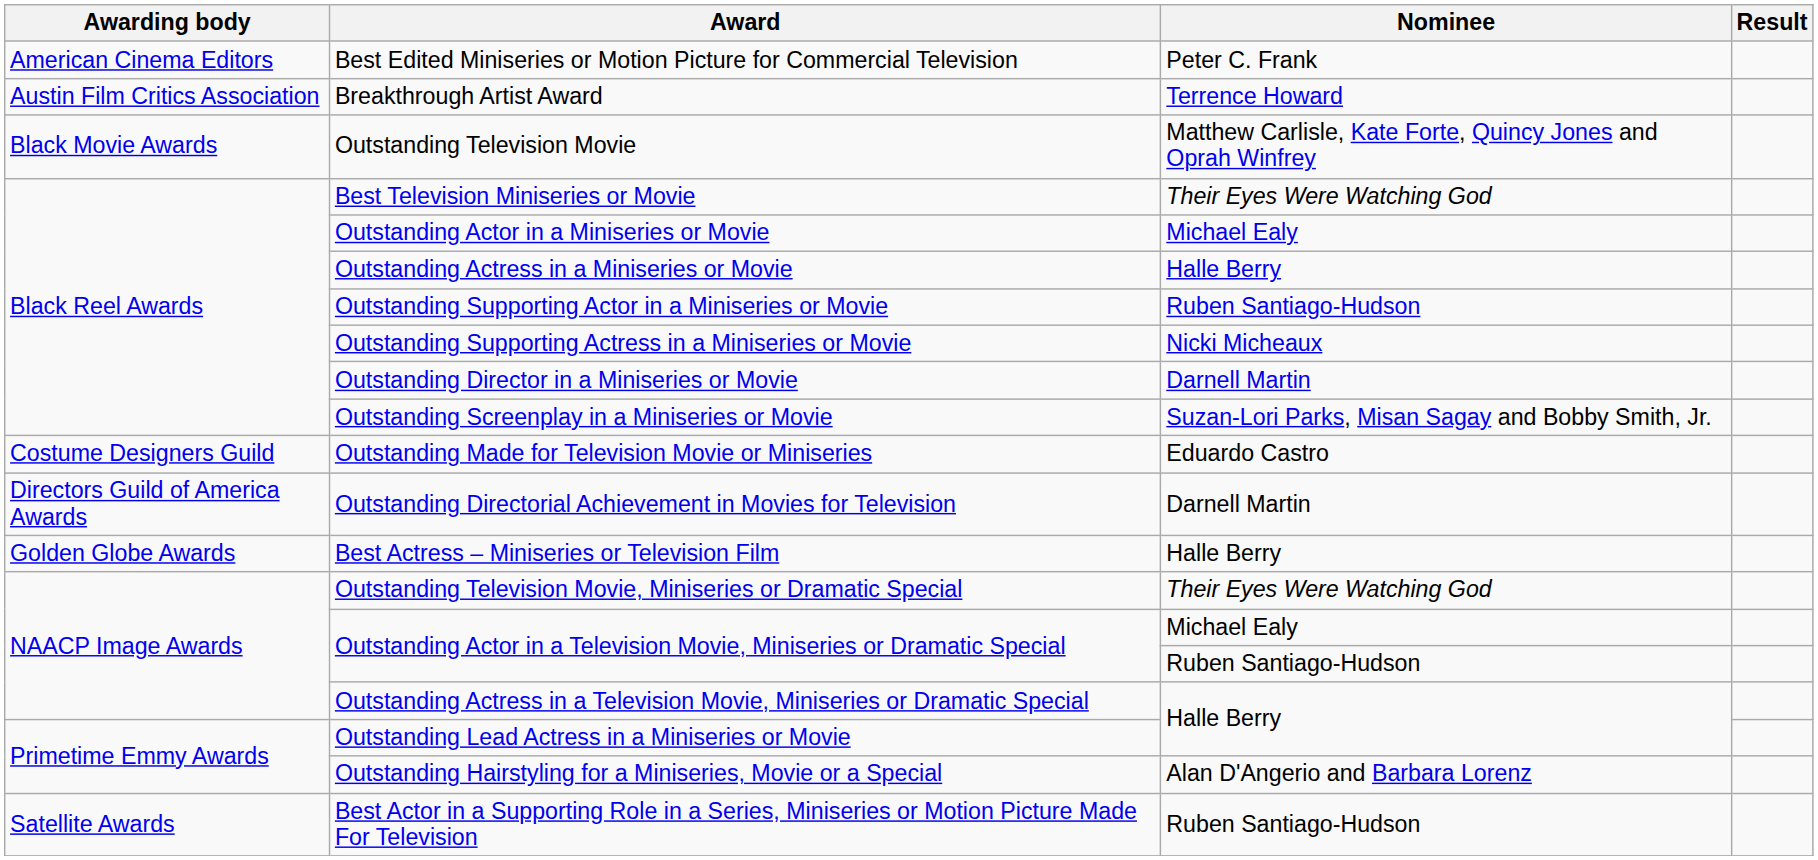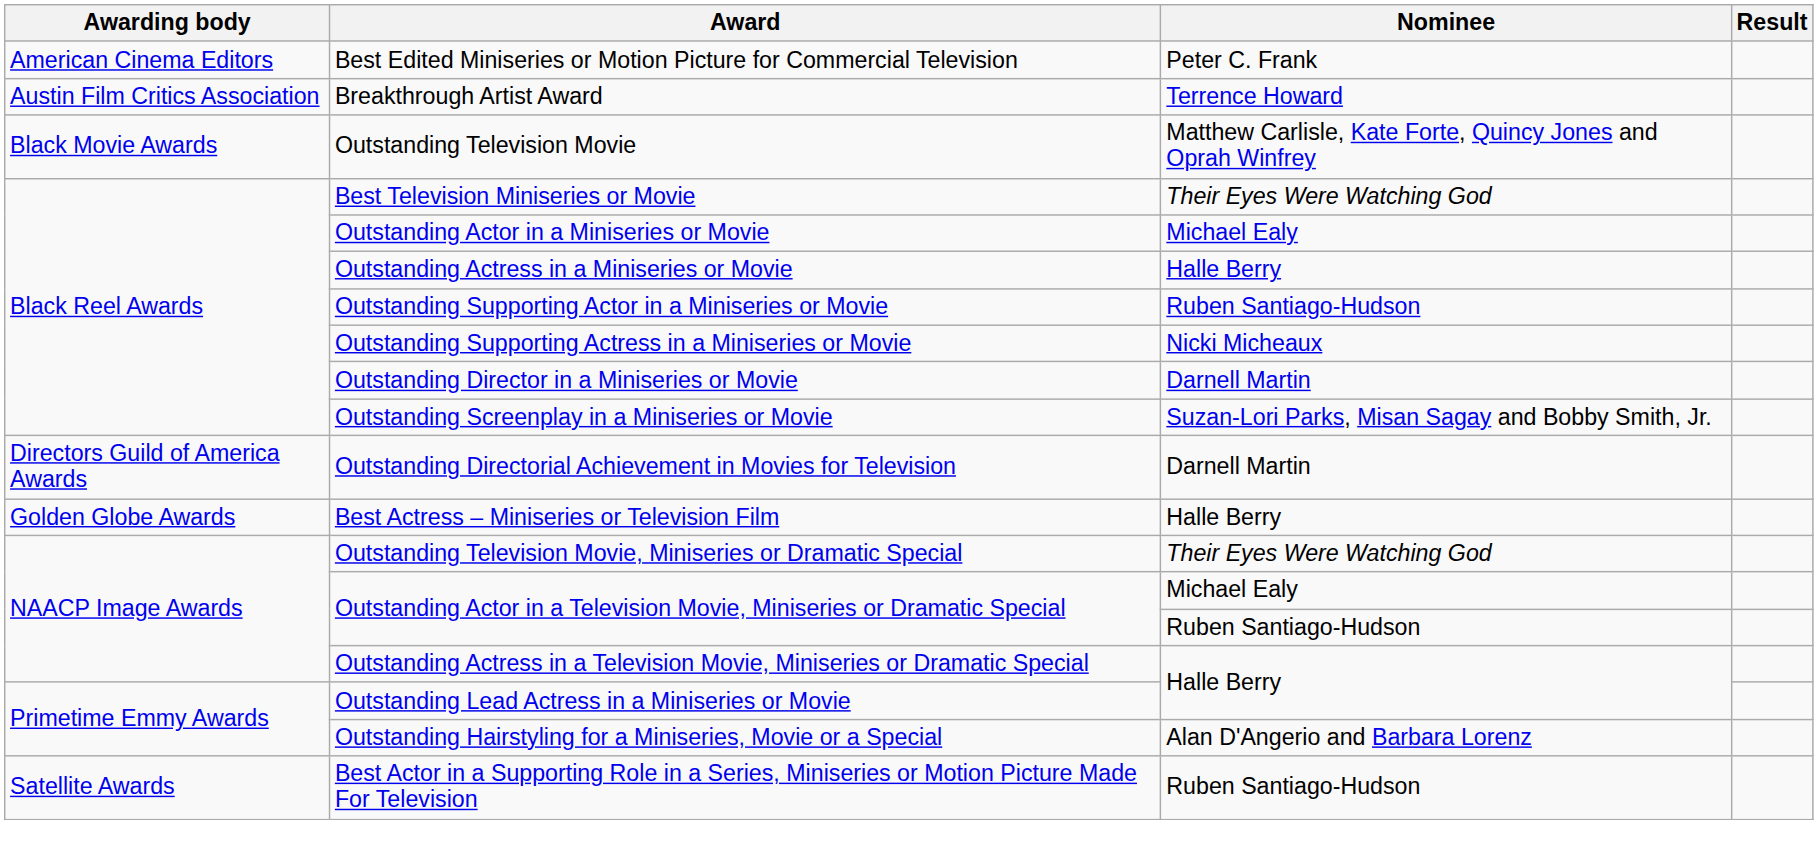 <table class="wikitable">
 <tr>
 <th>Awarding body</th>
 <th>Award</th>
 <th>Nominee</th>
 <th>Result</th>
 </tr>
 <tr>
 <td><a href='#'>American Cinema Editors</a></td>
 <td>Best Edited Miniseries or Motion Picture for Commercial Television</td>
 <td>Peter C. Frank</td>
 <td></td>
 </tr>
 <tr>
 <td><a href='#'>Austin Film Critics Association</a></td>
 <td>Breakthrough Artist Award</td>
 <td><a href='#'>Terrence Howard</a></td>
 <td></td>
 </tr>
 <tr>
 <td><a href='#'>Black Movie Awards</a></td>
 <td>Outstanding Television Movie</td>
 <td>Matthew Carlisle, <a href='#'>Kate Forte</a>, <a href='#'>Quincy Jones</a> and <a href='#'>Oprah Winfrey</a></td>
 <td></td>
 </tr>
 <tr>
 <td rowspan="7"><a href='#'>Black Reel Awards</a></td>
 <td><a href='#'>Best Television Miniseries or Movie</a></td>
 <td><em>Their Eyes Were Watching God</em></td>
 <td></td>
 </tr>
 <tr>
 <td><a href='#'>Outstanding Actor in a Miniseries or Movie</a></td>
 <td><a href='#'>Michael Ealy</a></td>
 <td></td>
 </tr>
 <tr>
 <td><a href='#'>Outstanding Actress in a Miniseries or Movie</a></td>
 <td><a href='#'>Halle Berry</a></td>
 <td></td>
 </tr>
 <tr>
 <td><a href='#'>Outstanding Supporting Actor in a Miniseries or Movie</a></td>
 <td><a href='#'>Ruben Santiago-Hudson</a></td>
 <td></td>
 </tr>
 <tr>
 <td><a href='#'>Outstanding Supporting Actress in a Miniseries or Movie</a></td>
 <td><a href='#'>Nicki Micheaux</a></td>
 <td></td>
 </tr>
 <tr>
 <td><a href='#'>Outstanding Director in a Miniseries or Movie</a></td>
 <td><a href='#'>Darnell Martin</a></td>
 <td></td>
 </tr>
 <tr>
 <td><a href='#'>Outstanding Screenplay in a Miniseries or Movie</a></td>
 <td><a href='#'>Suzan-Lori Parks</a>, <a href='#'>Misan Sagay</a> and Bobby Smith, Jr.</td>
 <td></td>
 </tr>
 <tr>
-<td><a href='#'>Costume Designers Guild</a></td>
-<td><a href='#'>Outstanding Made for Television Movie or Miniseries</a></td>
-<td>Eduardo Castro</td>
-<td></td>
-</tr>
-<tr>
 <td><a href='#'>Directors Guild of America Awards</a></td>
 <td><a href='#'>Outstanding Directorial Achievement in Movies for Television</a></td>
 <td>Darnell Martin</td>
 <td></td>
 </tr>
 <tr>
 <td><a href='#'>Golden Globe Awards</a></td>
 <td><a href='#'>Best Actress – Miniseries or Television Film</a></td>
 <td>Halle Berry</td>
 <td></td>
 </tr>
 <tr>
 <td rowspan="4"><a href='#'>NAACP Image Awards</a></td>
 <td><a href='#'>Outstanding Television Movie, Miniseries or Dramatic Special</a></td>
 <td><em>Their Eyes Were Watching God</em></td>
 <td></td>
 </tr>
 <tr>
 <td rowspan="2"><a href='#'>Outstanding Actor in a Television Movie, Miniseries or Dramatic Special</a></td>
 <td>Michael Ealy</td>
 <td></td>
 </tr>
 <tr>
 <td>Ruben Santiago-Hudson</td>
 <td></td>
 </tr>
 <tr>
 <td><a href='#'>Outstanding Actress in a Television Movie, Miniseries or Dramatic Special</a></td>
 <td rowspan="2">Halle Berry</td>
 <td></td>
 </tr>
 <tr>
 <td rowspan="2"><a href='#'>Primetime Emmy Awards</a></td>
 <td><a href='#'>Outstanding Lead Actress in a Miniseries or Movie</a></td>
 <td></td>
 </tr>
 <tr>
 <td><a href='#'>Outstanding Hairstyling for a Miniseries, Movie or a Special</a></td>
 <td>Alan D'Angerio and <a href='#'>Barbara Lorenz</a></td>
 <td></td>
 </tr>
 <tr>
 <td><a href='#'>Satellite Awards</a></td>
 <td><a href='#'>Best Actor in a Supporting Role in a Series, Miniseries or Motion Picture Made For Television</a></td>
 <td>Ruben Santiago-Hudson</td>
 <td></td>
 </tr>
 </table>
